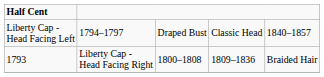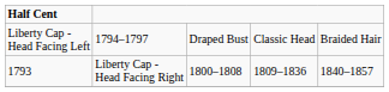 <table class="wikitable">
 <tr>
 <td><strong>Half Cent</strong></td>
 </tr>
 <tr>
 <td>Liberty Cap -<br>Head Facing Left</td>
 <td>1794–1797</td>
 <td>Draped Bust</td>
 <td>Classic Head</td>
-<td>1840–1857</td>
+<td>Braided Hair</td>
 </tr>
 <tr>
 <td>1793</td>
 <td>Liberty Cap -<br>Head Facing Right</td>
 <td>1800–1808</td>
 <td>1809–1836</td>
-<td>Braided Hair</td>
+<td>1840–1857</td>
 </tr>
 <tr>
 </tr>
 </table>
